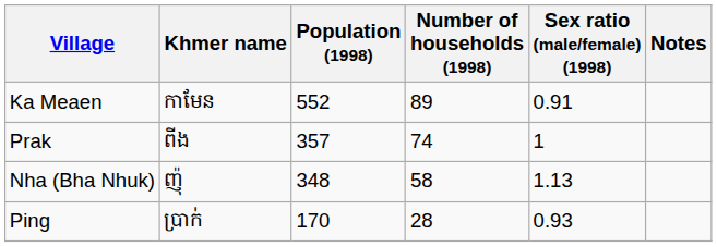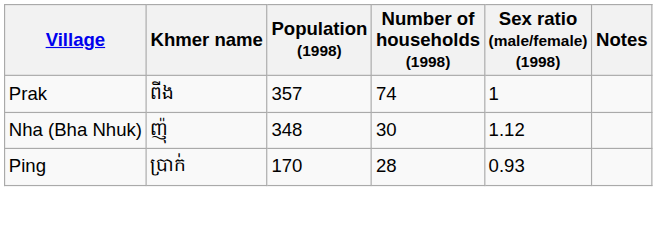 <table class="wikitable">
 <tr>
 <th><a href='#'>Village</a></th>
 <th>Khmer name</th>
 <th>Population<br><small>(1998)</small></th>
 <th>Number of<br>households<br><small>(1998)</small></th>
 <th>Sex ratio<br><small>(male/female)</small><br><small>(1998)</small></th>
 <th>Notes</th>
-</tr>
-<tr>
-<td>Ka Meaen</td>
-<td>កាមែន</td>
-<td>552</td>
-<td>89</td>
-<td>0.91</td>
-<td></td>
 </tr>
 <tr>
 <td>Prak</td>
 <td>ពីង</td>
 <td>357</td>
 <td>74</td>
 <td>1</td>
 <td></td>
 </tr>
 <tr>
 <td>Nha (Bha Nhuk)</td>
 <td>ញ៉ុ</td>
 <td>348</td>
-<td>58</td>
-<td>1.13</td>
+<td>30</td>
+<td>1.12</td>
 <td></td>
 </tr>
 <tr>
 <td>Ping</td>
 <td>ប្រាក់</td>
 <td>170</td>
 <td>28</td>
 <td>0.93</td>
 <td></td>
 </tr>
 </table>
